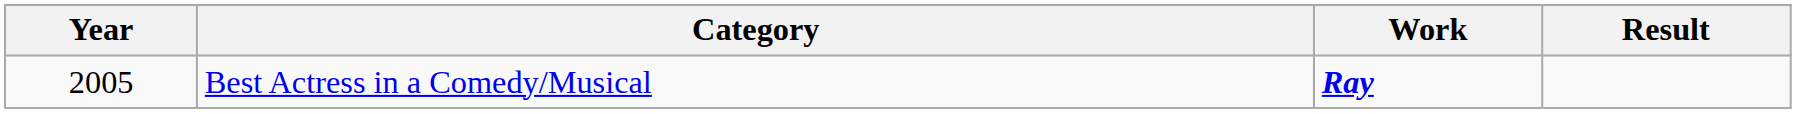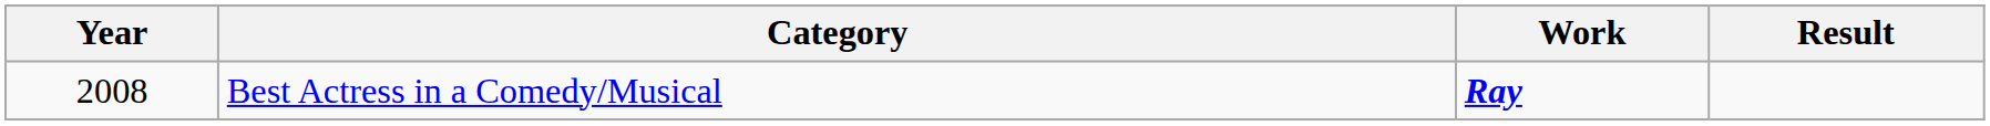 <table class="wikitable" width=70%>
 <tr>
 <th scope="col">Year</th>
 <th scope="col">Category</th>
 <th scope="col">Work</th>
 <th scope="col">Result</th>
 </tr>
 <tr>
-<td align="center">2005</td>
+<td align="center">2008</td>
 <td><a href='#'>Best Actress in a Comedy/Musical</a></td>
 <td><strong><em><a href='#'>Ray</a></em></strong></td>
 <td></td>
 </tr>
 </table>
